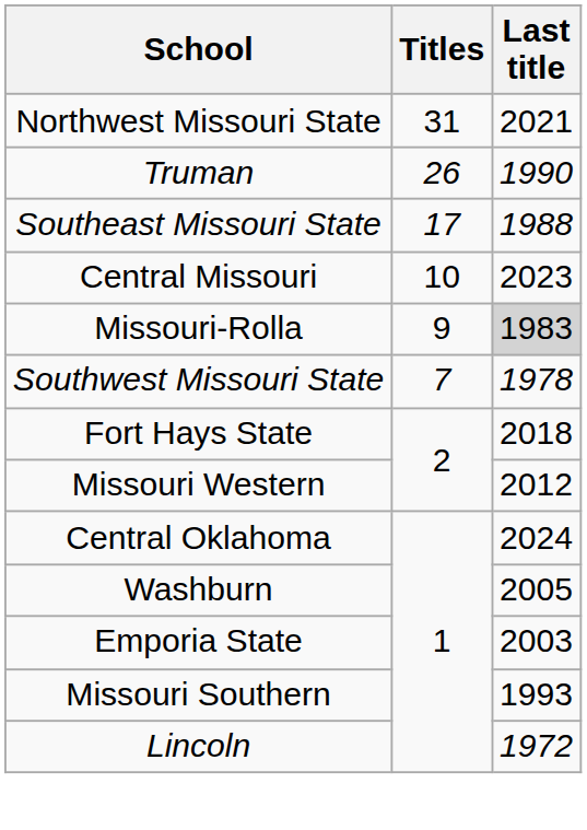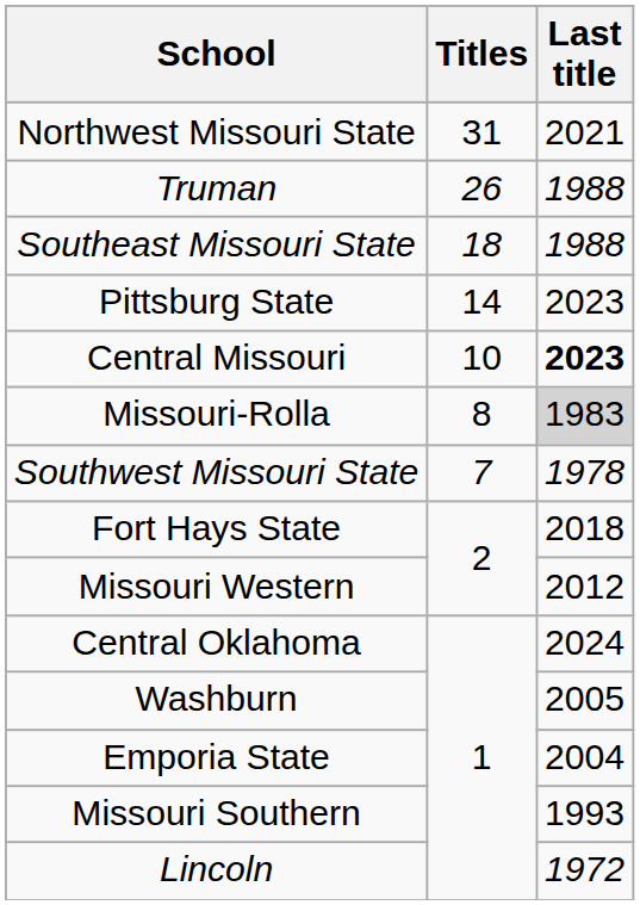 <table class="wikitable sortable" style="text-align:center">
 <tr>
 <th>School</th>
 <th>Titles</th>
 <th>Last<br>title</th>
 </tr>
 <tr>
 <td>Northwest Missouri State</td>
 <td>31</td>
 <td>2021</td>
 </tr>
 <tr>
 <td><em>Truman</em></td>
 <td><em>26</em></td>
-<td><em>1990</em></td>
+<td><em>1988</em></td>
 </tr>
 <tr>
 <td><em>Southeast Missouri State</em></td>
-<td><em>17</em></td>
+<td><em>18</em></td>
 <td><em>1988</em></td>
+</tr>
+<tr>
+<td>Pittsburg State</td>
+<td>14</td>
+<td>2023</td>
 </tr>
 <tr>
 <td>Central Missouri</td>
 <td>10</td>
-<td>2023</td>
+<td><strong>2023</strong></td>
 </tr>
 <tr>
 <td>Missouri-Rolla</td>
-<td>9</td>
+<td>8</td>
 <td style="background: lightgrey;">1983</td>
 </tr>
 <tr>
 <td><em>Southwest Missouri State</em></td>
 <td><em>7</em></td>
 <td><em>1978</em></td>
 </tr>
 <tr>
 <td>Fort Hays State</td>
 <td rowspan=2>2</td>
 <td>2018</td>
 </tr>
 <tr>
 <td>Missouri Western</td>
 <td>2012</td>
 </tr>
 <tr>
 <td>Central Oklahoma</td>
 <td rowspan=5>1</td>
 <td>2024</td>
 </tr>
 <tr>
 <td>Washburn</td>
 <td>2005</td>
 </tr>
 <tr>
 <td>Emporia State</td>
-<td>2003</td>
+<td>2004</td>
 </tr>
 <tr>
 <td>Missouri Southern</td>
 <td>1993</td>
 </tr>
 <tr>
 <td><em>Lincoln</em></td>
 <td><em>1972</em></td>
 </tr>
 </table>
